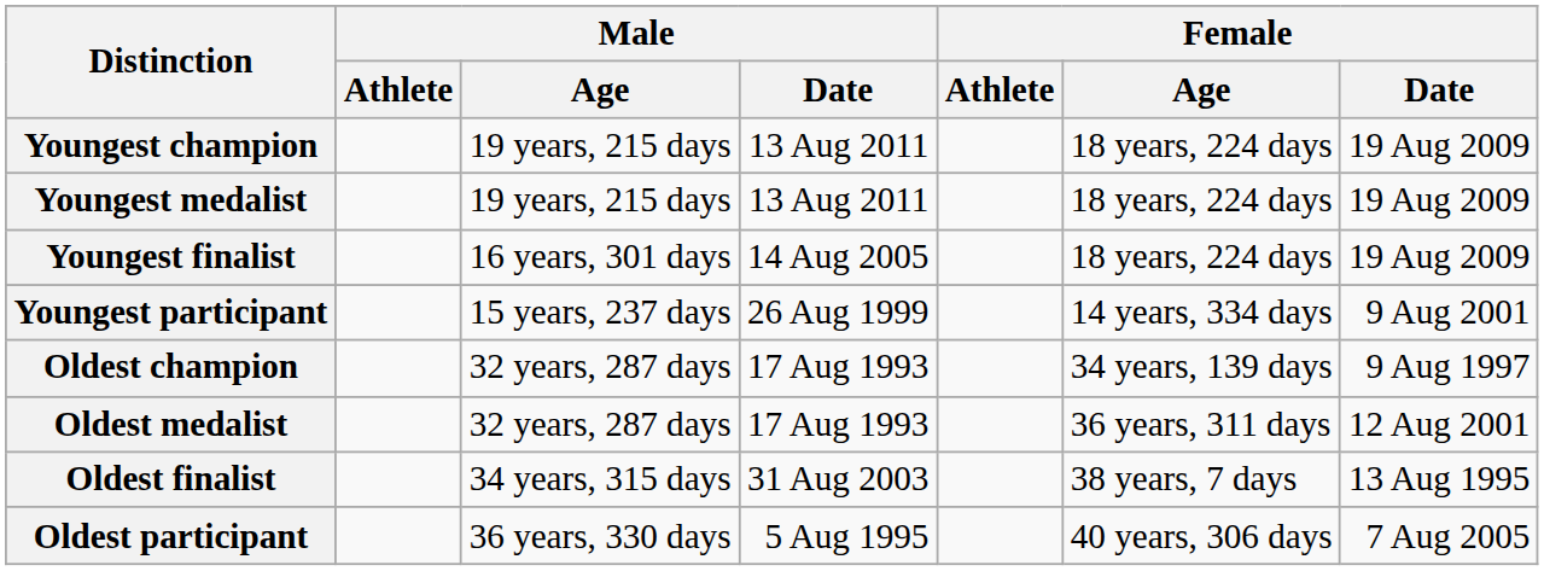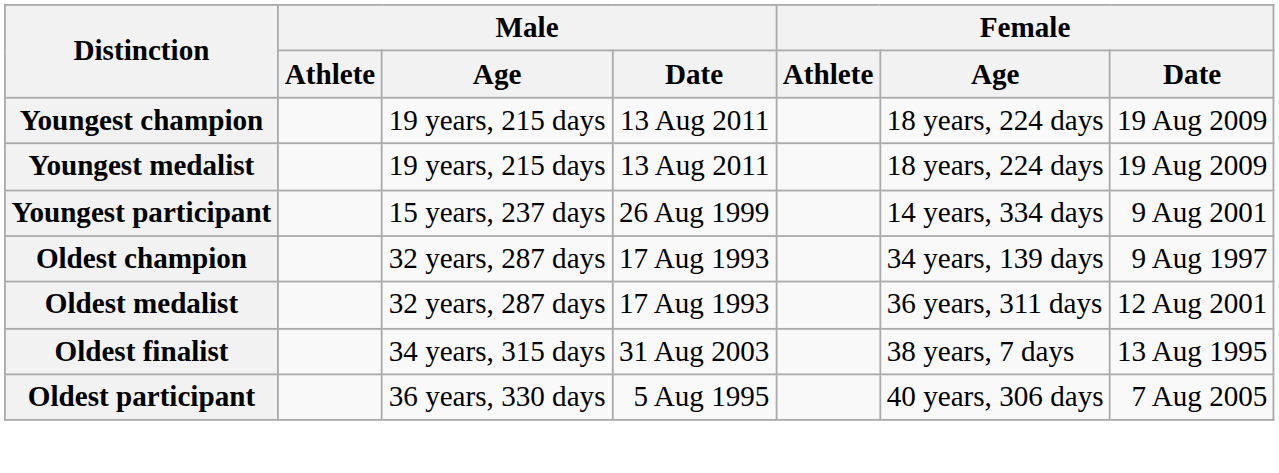 <table class="wikitable" style="text-align:center">
 <tr>
 <th rowspan="2">Distinction</th>
 <th colspan="3">Male</th>
 <th colspan="3">Female</th>
 </tr>
 <tr>
 <th>Athlete</th>
 <th>Age</th>
 <th>Date</th>
 <th>Athlete</th>
 <th>Age</th>
 <th>Date</th>
 </tr>
 <tr>
 <th>Youngest champion</th>
 <td align="left"></td>
 <td align="left">19 years, 215 days</td>
 <td align="right">13 Aug 2011</td>
 <td align="left"></td>
 <td align="left">18 years, 224 days</td>
 <td align="right">19 Aug 2009</td>
 </tr>
 <tr>
 <th>Youngest medalist</th>
 <td align="left"></td>
 <td align="left">19 years, 215 days</td>
 <td align="right">13 Aug 2011</td>
-<td align="left"></td>
-<td align="left">18 years, 224 days</td>
-<td align="right">19 Aug 2009</td>
-</tr>
-<tr>
-<th>Youngest finalist</th>
-<td align="left"></td>
-<td align="left">16 years, 301 days</td>
-<td align="right">14 Aug 2005</td>
 <td align="left"></td>
 <td align="left">18 years, 224 days</td>
 <td align="right">19 Aug 2009</td>
 </tr>
 <tr>
 <th>Youngest participant</th>
 <td align="left"></td>
 <td align="left">15 years, 237 days</td>
 <td align="right">26 Aug 1999</td>
 <td align="left"></td>
 <td align="left">14 years, 334 days</td>
 <td align="right">9 Aug 2001</td>
 </tr>
 <tr>
 <th>Oldest champion</th>
 <td align="left"></td>
 <td align="left">32 years, 287 days</td>
 <td align="right">17 Aug 1993</td>
 <td align="left"></td>
 <td align="left">34 years, 139 days</td>
 <td align="right">9 Aug 1997</td>
 </tr>
 <tr>
 <th>Oldest medalist</th>
 <td align="left"></td>
 <td align="left">32 years, 287 days</td>
 <td align="right">17 Aug 1993</td>
 <td align="left"></td>
 <td align="left">36 years, 311 days</td>
 <td align="right">12 Aug 2001</td>
 </tr>
 <tr>
 <th>Oldest finalist</th>
 <td align="left"></td>
 <td align="left">34 years, 315 days</td>
 <td align="right">31 Aug 2003</td>
 <td align="left"></td>
 <td align="left">38 years, 7 days</td>
 <td align="right">13 Aug 1995</td>
 </tr>
 <tr>
 <th>Oldest participant</th>
 <td align="left"></td>
 <td align="left">36 years, 330 days</td>
 <td align="right">5 Aug 1995</td>
 <td align="left"></td>
 <td align="left">40 years, 306 days</td>
 <td align="right">7 Aug 2005</td>
 </tr>
 </table>
